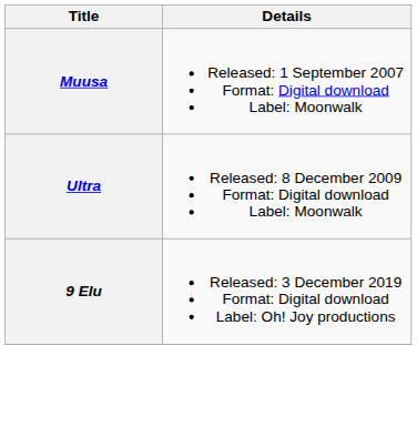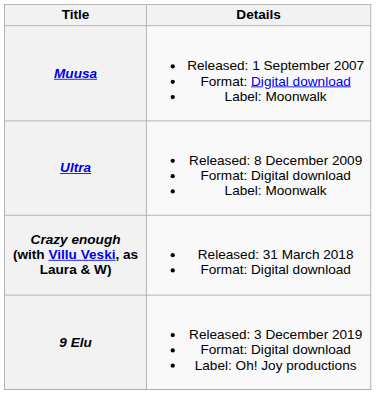 <table class="wikitable plainrowheaders" style="text-align:center;" border="1">
 <tr>
 <th scope="col" style="width:10em;">Title</th>
 <th scope="col" style="width:16em;">Details</th>
 </tr>
 <tr>
 <th scope="row"><em><a href='#'>Muusa</a></em></th>
 <td><br><ul><li>Released: 1 September 2007</li><li>Format: <a href='#'>Digital download</a></li><li>Label: Moonwalk</li></ul></td>
 </tr>
 <tr>
 <th scope="row"><em><a href='#'>Ultra</a></em></th>
 <td><br><ul><li>Released: 8 December 2009</li><li>Format: Digital download</li><li>Label: Moonwalk</li></ul></td>
 </tr>
 <tr>
+<th scope="row"><em>Crazy enough</em> <br><span>(with <a href='#'>Villu Veski</a>, as Laura & W)</span></th>
+<td><br><ul><li>Released: 31 March 2018</li><li>Format: Digital download</li></ul></td>
+</tr>
+<tr>
 <th scope="row"><em>9 Elu</em></th>
 <td><br><ul><li>Released: 3 December 2019</li><li>Format: Digital download</li><li>Label: Oh! Joy productions</li></ul></td>
 </tr>
 <tr>
 </tr>
 </table>
